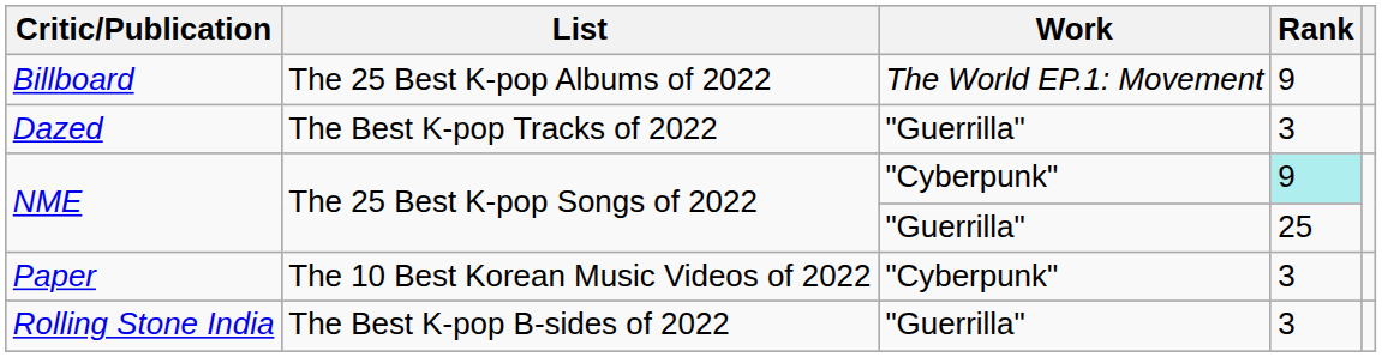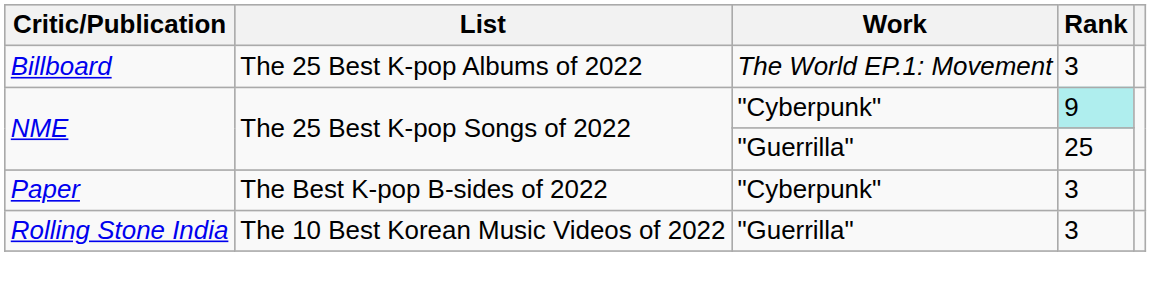 <table class="wikitable sortable">
 <tr>
 <th>Critic/Publication</th>
 <th>List</th>
 <th>Work</th>
 <th>Rank</th>
 <th class="unsortable"></th>
 </tr>
 <tr>
 <td><em><a href='#'>Billboard</a></em></td>
 <td>The 25 Best K-pop Albums of 2022</td>
 <td><em>The World EP.1: Movement</em></td>
-<td>9</td>
-<td></td>
-</tr>
-<tr>
-<td><em><a href='#'>Dazed</a></em></td>
-<td>The Best K-pop Tracks of 2022</td>
-<td>"Guerrilla"</td>
 <td>3</td>
 <td></td>
 </tr>
 <tr>
 <td rowspan="2"><em><a href='#'>NME</a></em></td>
 <td rowspan="2">The 25 Best K-pop Songs of 2022</td>
 <td>"Cyberpunk"</td>
 <td style="background: paleturquoise;">9</td>
 <td rowspan="2"></td>
 </tr>
 <tr>
 <td>"Guerrilla"</td>
 <td>25</td>
 </tr>
 <tr>
 <td><em><a href='#'>Paper</a></em></td>
-<td>The 10 Best Korean Music Videos of 2022</td>
+<td>The Best K-pop B-sides of 2022</td>
 <td>"Cyberpunk"</td>
 <td>3</td>
 <td></td>
 </tr>
 <tr>
 <td><em><a href='#'>Rolling Stone India</a></em></td>
-<td>The Best K-pop B-sides of 2022</td>
+<td>The 10 Best Korean Music Videos of 2022</td>
 <td>"Guerrilla"</td>
 <td>3</td>
 <td></td>
 </tr>
 </table>
